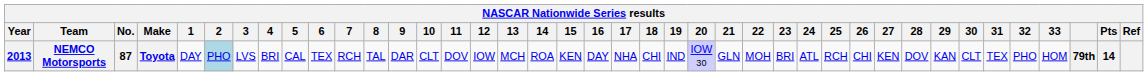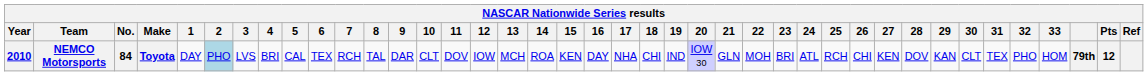 <table class="wikitable" style="text-align:center; font-size:75%">
 <tr>
 <th colspan=40><a href='#'>NASCAR Nationwide Series</a> results</th>
 </tr>
 <tr>
 <th>Year</th>
 <th>Team</th>
 <th>No.</th>
 <th>Make</th>
 <th>1</th>
 <th>2</th>
 <th>3</th>
 <th>4</th>
 <th>5</th>
 <th>6</th>
 <th>7</th>
 <th>8</th>
 <th>9</th>
 <th>10</th>
 <th>11</th>
 <th>12</th>
 <th>13</th>
 <th>14</th>
 <th>15</th>
 <th>16</th>
 <th>17</th>
 <th>18</th>
 <th>19</th>
 <th>20</th>
 <th>21</th>
 <th>22</th>
 <th>23</th>
 <th>24</th>
 <th>25</th>
 <th>26</th>
 <th>27</th>
 <th>28</th>
 <th>29</th>
 <th>30</th>
 <th>31</th>
 <th>32</th>
 <th>33</th>
 <th></th>
 <th>Pts</th>
 <th>Ref</th>
 </tr>
 <tr>
-<th><a href='#'>2013</a></th>
+<th><a href='#'>2010</a></th>
 <th><a href='#'>NEMCO Motorsports</a></th>
-<th>87</th>
+<th>84</th>
 <th><a href='#'>Toyota</a></th>
 <td><a href='#'>DAY</a></td>
 <td style="background: lightblue;"><a href='#'>PHO</a></td>
 <td><a href='#'>LVS</a></td>
 <td><a href='#'>BRI</a></td>
 <td><a href='#'>CAL</a></td>
 <td><a href='#'>TEX</a></td>
 <td><a href='#'>RCH</a></td>
 <td><a href='#'>TAL</a></td>
 <td><a href='#'>DAR</a></td>
 <td><a href='#'>CLT</a></td>
 <td><a href='#'>DOV</a></td>
 <td><a href='#'>IOW</a></td>
 <td><a href='#'>MCH</a></td>
 <td><a href='#'>ROA</a></td>
 <td><a href='#'>KEN</a></td>
 <td><a href='#'>DAY</a></td>
 <td><a href='#'>NHA</a></td>
 <td><a href='#'>CHI</a></td>
 <td><a href='#'>IND</a></td>
 <td style="background:#CFCFFF;"><a href='#'>IOW</a><br><small>30</small></td>
 <td><a href='#'>GLN</a></td>
 <td><a href='#'>MOH</a></td>
 <td><a href='#'>BRI</a></td>
 <td><a href='#'>ATL</a></td>
 <td><a href='#'>RCH</a></td>
 <td><a href='#'>CHI</a></td>
 <td><a href='#'>KEN</a></td>
 <td><a href='#'>DOV</a></td>
 <td><a href='#'>KAN</a></td>
 <td><a href='#'>CLT</a></td>
 <td><a href='#'>TEX</a></td>
 <td><a href='#'>PHO</a></td>
 <td><a href='#'>HOM</a></td>
 <th>79th</th>
-<th>14</th>
+<th>12</th>
 <th></th>
 </tr>
 </table>
